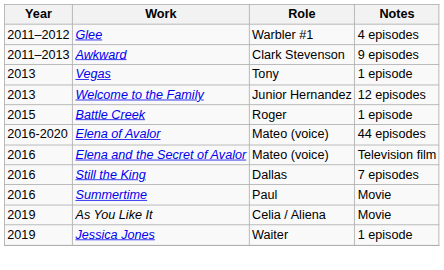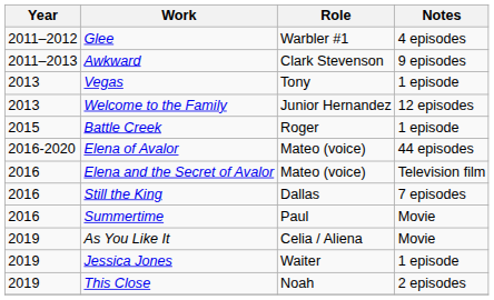 <table class="wikitable sortable">
 <tr>
 <th>Year</th>
 <th>Work</th>
 <th>Role</th>
 <th class="unsortable">Notes</th>
 </tr>
 <tr>
 <td>2011–2012</td>
 <td><em><a href='#'>Glee</a></em></td>
 <td>Warbler #1</td>
 <td>4 episodes</td>
 </tr>
 <tr>
 <td>2011–2013</td>
 <td><em><a href='#'>Awkward</a></em></td>
 <td>Clark Stevenson</td>
 <td>9 episodes</td>
 </tr>
 <tr>
 <td>2013</td>
 <td><em><a href='#'>Vegas</a></em></td>
 <td>Tony</td>
 <td>1 episode</td>
 </tr>
 <tr>
 <td>2013</td>
 <td><em><a href='#'>Welcome to the Family</a></em></td>
 <td>Junior Hernandez</td>
 <td>12 episodes</td>
 </tr>
 <tr>
 <td>2015</td>
 <td><em><a href='#'>Battle Creek</a></em></td>
 <td>Roger</td>
 <td>1 episode</td>
 </tr>
 <tr>
 <td>2016-2020</td>
 <td><em><a href='#'>Elena of Avalor</a></em></td>
 <td>Mateo (voice)</td>
 <td>44 episodes</td>
 </tr>
 <tr>
 <td>2016</td>
 <td><em><a href='#'>Elena and the Secret of Avalor</a></em></td>
 <td>Mateo (voice)</td>
 <td>Television film</td>
 </tr>
 <tr>
 <td>2016</td>
 <td><em><a href='#'>Still the King</a></em></td>
 <td>Dallas</td>
 <td>7 episodes</td>
 </tr>
 <tr>
 <td>2016</td>
 <td><em><a href='#'>Summertime</a></em></td>
 <td>Paul</td>
 <td>Movie</td>
 </tr>
 <tr>
 <td>2019</td>
 <td><em>As You Like It</em></td>
 <td>Celia / Aliena</td>
 <td>Movie</td>
 </tr>
 <tr>
 <td>2019</td>
 <td><em><a href='#'>Jessica Jones</a></em></td>
 <td>Waiter</td>
 <td>1 episode</td>
 </tr>
 <tr>
+<td>2019</td>
+<td><em><a href='#'>This Close</a></em></td>
+<td>Noah</td>
+<td>2 episodes</td>
+</tr>
+<tr>
 </tr>
 </table>
